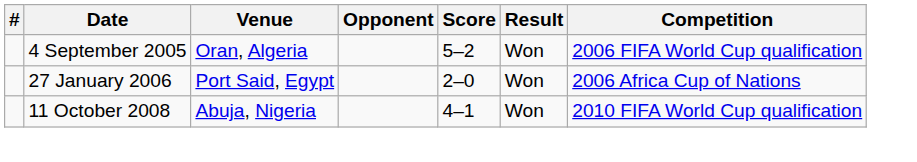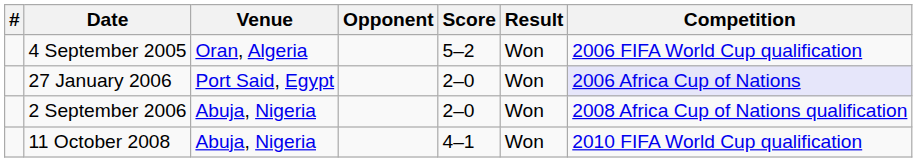 <table class="wikitable">
 <tr>
 <th>#</th>
 <th>Date</th>
 <th>Venue</th>
 <th>Opponent</th>
 <th>Score</th>
 <th>Result</th>
 <th>Competition</th>
 </tr>
 <tr>
 <td></td>
 <td>4 September 2005</td>
 <td><a href='#'>Oran</a>, <a href='#'>Algeria</a></td>
 <td></td>
 <td>5–2</td>
 <td>Won</td>
 <td><a href='#'>2006 FIFA World Cup qualification</a></td>
 </tr>
 <tr>
 <td></td>
 <td>27 January 2006</td>
 <td><a href='#'>Port Said</a>, <a href='#'>Egypt</a></td>
 <td></td>
 <td>2–0</td>
 <td>Won</td>
-<td><a href='#'>2006 Africa Cup of Nations</a></td>
+<td style="background: lavender;"><a href='#'>2006 Africa Cup of Nations</a></td>
+</tr>
+<tr>
+<td></td>
+<td>2 September 2006</td>
+<td><a href='#'>Abuja</a>, <a href='#'>Nigeria</a></td>
+<td></td>
+<td>2–0</td>
+<td>Won</td>
+<td><a href='#'>2008 Africa Cup of Nations qualification</a></td>
 </tr>
 <tr>
 <td></td>
 <td>11 October 2008</td>
 <td><a href='#'>Abuja</a>, <a href='#'>Nigeria</a></td>
 <td></td>
 <td>4–1</td>
 <td>Won</td>
 <td><a href='#'>2010 FIFA World Cup qualification</a></td>
 </tr>
 </table>
